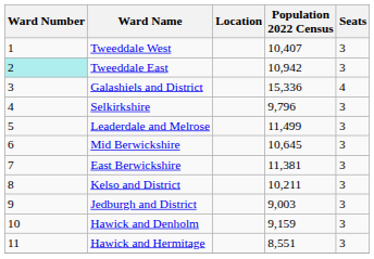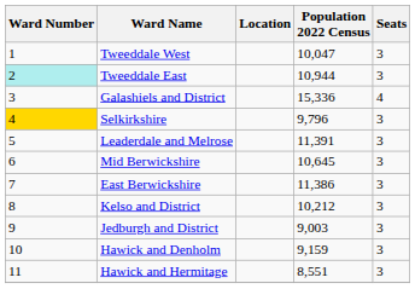 <table class="wikitable">
 <tr>
 <th>Ward Number</th>
 <th>Ward Name</th>
 <th>Location</th>
 <th>Population<br>2022 Census</th>
 <th>Seats</th>
 </tr>
 <tr>
 <td>1</td>
 <td><a href='#'>Tweeddale West</a></td>
 <td></td>
-<td>10,407</td>
+<td>10,047</td>
 <td>3</td>
 </tr>
 <tr>
 <td style="background: paleturquoise;">2</td>
 <td><a href='#'>Tweeddale East</a></td>
 <td></td>
-<td>10,942</td>
+<td>10,944</td>
 <td>3</td>
 </tr>
 <tr>
 <td>3</td>
 <td><a href='#'>Galashiels and District</a></td>
 <td></td>
 <td>15,336</td>
 <td>4</td>
 </tr>
 <tr>
-<td>4</td>
+<td style="background: gold;">4</td>
 <td><a href='#'>Selkirkshire</a></td>
 <td></td>
 <td>9,796</td>
 <td>3</td>
 </tr>
 <tr>
 <td>5</td>
 <td><a href='#'>Leaderdale and Melrose</a></td>
 <td></td>
-<td>11,499</td>
+<td>11,391</td>
 <td>3</td>
 </tr>
 <tr>
 <td>6</td>
 <td><a href='#'>Mid Berwickshire</a></td>
 <td></td>
 <td>10,645</td>
 <td>3</td>
 </tr>
 <tr>
 <td>7</td>
 <td><a href='#'>East Berwickshire</a></td>
 <td></td>
-<td>11,381</td>
+<td>11,386</td>
 <td>3</td>
 </tr>
 <tr>
 <td>8</td>
 <td><a href='#'>Kelso and District</a></td>
 <td></td>
-<td>10,211</td>
+<td>10,212</td>
 <td>3</td>
 </tr>
 <tr>
 <td>9</td>
 <td><a href='#'>Jedburgh and District</a></td>
 <td></td>
 <td>9,003</td>
 <td>3</td>
 </tr>
 <tr>
 <td>10</td>
 <td><a href='#'>Hawick and Denholm</a></td>
 <td></td>
 <td>9,159</td>
 <td>3</td>
 </tr>
 <tr>
 <td>11</td>
 <td><a href='#'>Hawick and Hermitage</a></td>
 <td></td>
 <td>8,551</td>
 <td>3</td>
 </tr>
 <tr>
 </tr>
 </table>
